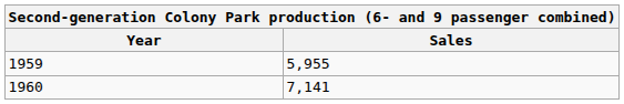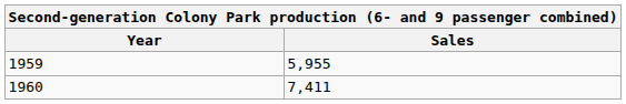 <table class="wikitable">
 <tr>
 <th colspan="2">Second-generation Colony Park production  (6- and 9 passenger combined)</th>
 </tr>
 <tr>
 <th>Year</th>
 <th>Sales</th>
 </tr>
 <tr>
 <td>1959</td>
 <td>5,955</td>
 </tr>
 <tr>
 <td>1960</td>
-<td>7,141</td>
+<td>7,411</td>
 </tr>
 </table>
